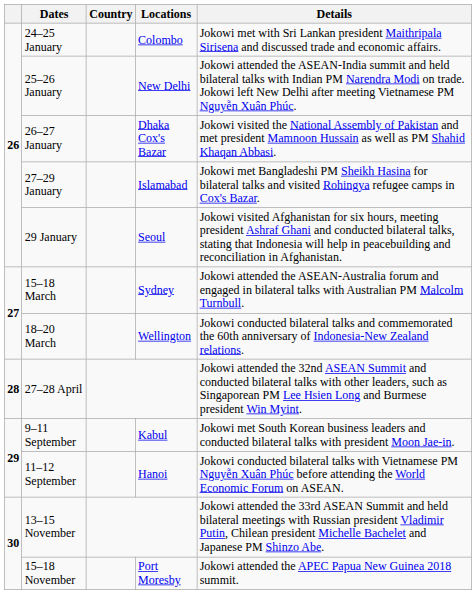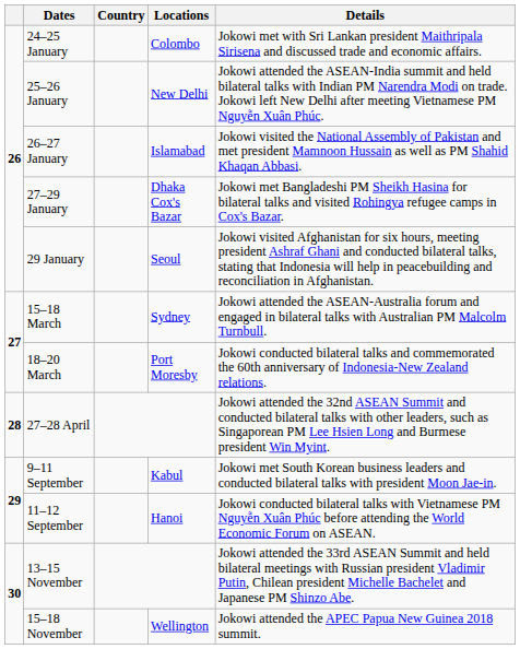 <table class="wikitable sortable" border="1" style="margin: 1em auto 1em auto">
 <tr>
 <th></th>
 <th>Dates</th>
 <th>Country</th>
 <th>Locations</th>
 <th>Details</th>
 </tr>
 <tr>
 <td rowspan=5><strong>26</strong></td>
 <td>24–25 January</td>
 <td></td>
 <td><a href='#'>Colombo</a></td>
 <td>Jokowi met with Sri Lankan president <a href='#'>Maithripala Sirisena</a> and discussed trade and economic affairs.</td>
 </tr>
 <tr>
 <td>25–26 January</td>
 <td></td>
 <td><a href='#'>New Delhi</a></td>
 <td>Jokowi attended the ASEAN-India summit and held bilateral talks with Indian PM <a href='#'>Narendra Modi</a> on trade. Jokowi left New Delhi after meeting Vietnamese PM <a href='#'>Nguyễn Xuân Phúc</a>.</td>
 </tr>
 <tr>
 <td>26–27 January</td>
 <td></td>
-<td><a href='#'>Dhaka</a><br><a href='#'>Cox's Bazar</a></td>
+<td><a href='#'>Islamabad</a></td>
 <td>Jokowi visited the <a href='#'>National Assembly of Pakistan</a> and met president <a href='#'>Mamnoon Hussain</a> as well as PM <a href='#'>Shahid Khaqan Abbasi</a>.</td>
 </tr>
 <tr>
 <td>27–29 January</td>
 <td></td>
-<td><a href='#'>Islamabad</a></td>
+<td><a href='#'>Dhaka</a><br><a href='#'>Cox's Bazar</a></td>
 <td>Jokowi met Bangladeshi PM <a href='#'>Sheikh Hasina</a> for bilateral talks and visited <a href='#'>Rohingya</a> refugee camps in <a href='#'>Cox's Bazar</a>.</td>
 </tr>
 <tr>
 <td>29 January</td>
 <td></td>
 <td><a href='#'>Seoul</a></td>
 <td>Jokowi visited Afghanistan for six hours, meeting president <a href='#'>Ashraf Ghani</a> and conducted bilateral talks, stating that Indonesia will help in peacebuilding and reconciliation in Afghanistan.</td>
 </tr>
 <tr>
 <td rowspan=2><strong>27</strong></td>
 <td>15–18 March</td>
 <td></td>
 <td><a href='#'>Sydney</a></td>
 <td>Jokowi attended the ASEAN-Australia forum and engaged in bilateral talks with Australian PM <a href='#'>Malcolm Turnbull</a>.</td>
 </tr>
 <tr>
 <td>18–20 March</td>
 <td></td>
-<td><a href='#'>Wellington</a></td>
+<td><a href='#'>Port Moresby</a></td>
 <td>Jokowi conducted bilateral talks and commemorated the 60th anniversary of <a href='#'>Indonesia-New Zealand relations</a>.</td>
 </tr>
 <tr>
 <td><strong>28</strong></td>
 <td>27–28 April</td>
 <td colspan=2></td>
 <td>Jokowi attended the 32nd <a href='#'>ASEAN Summit</a> and conducted bilateral talks with other leaders, such as Singaporean PM <a href='#'>Lee Hsien Long</a> and Burmese president <a href='#'>Win Myint</a>.</td>
 </tr>
 <tr>
 <td rowspan=2><strong>29</strong></td>
 <td>9–11 September</td>
 <td></td>
 <td><a href='#'>Kabul</a></td>
 <td>Jokowi met South Korean business leaders and conducted bilateral talks with president <a href='#'>Moon Jae-in</a>.</td>
 </tr>
 <tr>
 <td>11–12 September</td>
 <td></td>
 <td><a href='#'>Hanoi</a></td>
 <td>Jokowi conducted bilateral talks with Vietnamese PM <a href='#'>Nguyễn Xuân Phúc</a> before attending the <a href='#'>World Economic Forum</a> on ASEAN.</td>
 </tr>
 <tr>
 <td rowspan=2><strong>30</strong></td>
 <td>13–15 November</td>
 <td colspan=2></td>
 <td>Jokowi attended the 33rd ASEAN Summit and held bilateral meetings with Russian president <a href='#'>Vladimir Putin</a>, Chilean president <a href='#'>Michelle Bachelet</a> and Japanese PM <a href='#'>Shinzo Abe</a>.</td>
 </tr>
 <tr>
 <td>15–18 November</td>
 <td></td>
-<td><a href='#'>Port Moresby</a></td>
+<td><a href='#'>Wellington</a></td>
 <td>Jokowi attended the <a href='#'>APEC Papua New Guinea 2018</a> summit.</td>
 </tr>
 </table>
